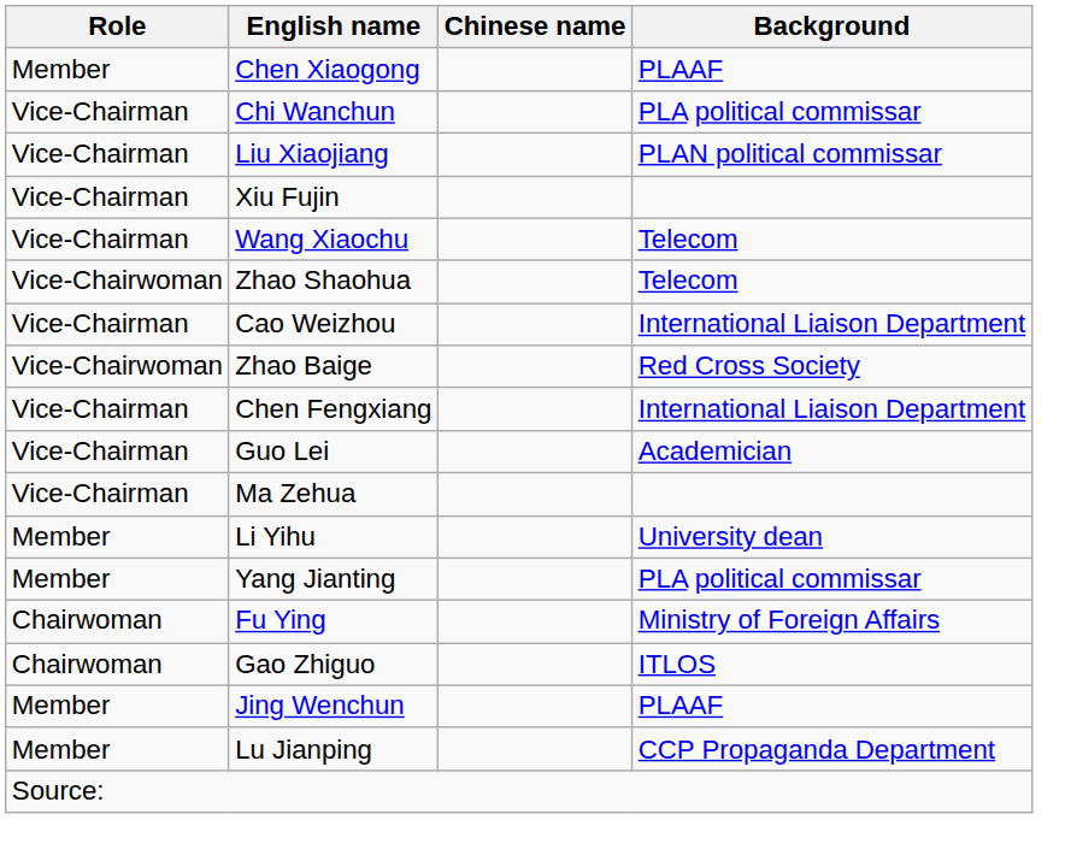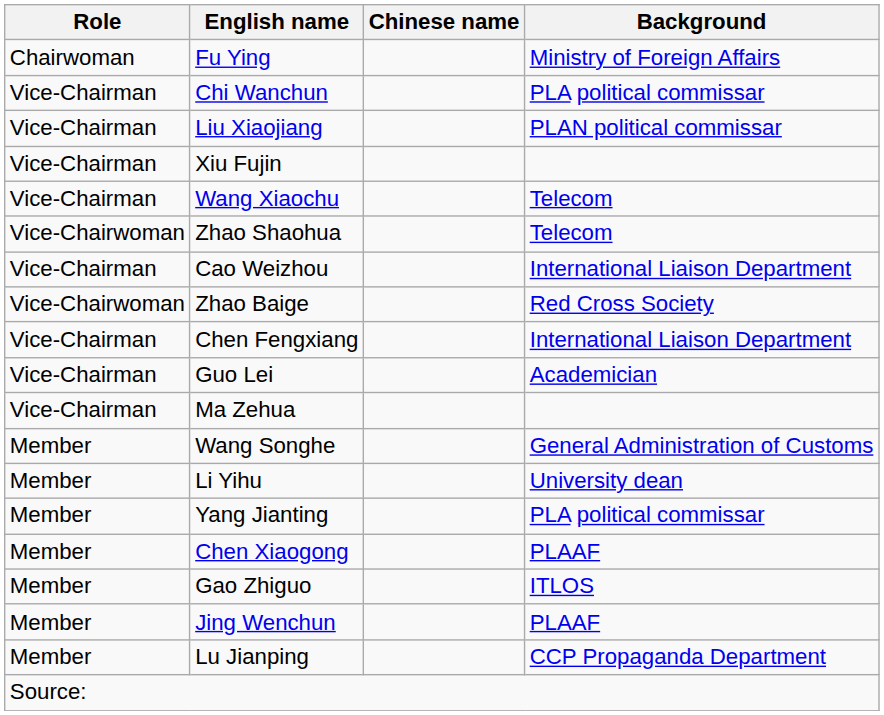 <table class="wikitable">
 <tr>
 <th>Role</th>
 <th>English name</th>
 <th>Chinese name</th>
 <th>Background</th>
 </tr>
 <tr>
-<td>Member</td>
-<td><a href='#'>Chen Xiaogong</a></td>
+<td>Chairwoman</td>
+<td><a href='#'>Fu Ying</a></td>
 <td></td>
-<td><a href='#'>PLAAF</a></td>
+<td><a href='#'>Ministry of Foreign Affairs</a></td>
 </tr>
 <tr>
 <td>Vice-Chairman</td>
 <td><a href='#'>Chi Wanchun</a></td>
 <td></td>
 <td><a href='#'>PLA</a> <a href='#'>political commissar</a></td>
 </tr>
 <tr>
 <td>Vice-Chairman</td>
 <td><a href='#'>Liu Xiaojiang</a></td>
 <td></td>
 <td><a href='#'>PLAN political commissar</a></td>
 </tr>
 <tr>
 <td>Vice-Chairman</td>
 <td>Xiu Fujin</td>
 <td></td>
 <td></td>
 </tr>
 <tr>
 <td>Vice-Chairman</td>
 <td><a href='#'>Wang Xiaochu</a></td>
 <td></td>
 <td><a href='#'>Telecom</a></td>
 </tr>
 <tr>
 <td>Vice-Chairwoman</td>
 <td>Zhao Shaohua</td>
 <td></td>
 <td><a href='#'>Telecom</a></td>
 </tr>
 <tr>
 <td>Vice-Chairman</td>
 <td>Cao Weizhou</td>
 <td></td>
 <td><a href='#'>International Liaison Department</a></td>
 </tr>
 <tr>
 <td>Vice-Chairwoman</td>
 <td>Zhao Baige</td>
 <td></td>
 <td><a href='#'>Red Cross Society</a></td>
 </tr>
 <tr>
 <td>Vice-Chairman</td>
 <td>Chen Fengxiang</td>
 <td></td>
 <td><a href='#'>International Liaison Department</a></td>
 </tr>
 <tr>
 <td>Vice-Chairman</td>
 <td>Guo Lei</td>
 <td></td>
 <td><a href='#'>Academician</a></td>
 </tr>
 <tr>
 <td>Vice-Chairman</td>
 <td>Ma Zehua</td>
 <td></td>
 <td></td>
 </tr>
 <tr>
 <td>Member</td>
+<td>Wang Songhe</td>
+<td></td>
+<td><a href='#'>General Administration of Customs</a></td>
+</tr>
+<tr>
+<td>Member</td>
 <td>Li Yihu</td>
 <td></td>
 <td><a href='#'>University dean</a></td>
 </tr>
 <tr>
 <td>Member</td>
 <td>Yang Jianting</td>
 <td></td>
 <td><a href='#'>PLA</a> <a href='#'>political commissar</a></td>
 </tr>
 <tr>
-<td>Chairwoman</td>
-<td><a href='#'>Fu Ying</a></td>
+<td>Member</td>
+<td><a href='#'>Chen Xiaogong</a></td>
 <td></td>
-<td><a href='#'>Ministry of Foreign Affairs</a></td>
+<td><a href='#'>PLAAF</a></td>
 </tr>
 <tr>
-<td>Chairwoman</td>
+<td>Member</td>
 <td>Gao Zhiguo</td>
 <td></td>
 <td><a href='#'>ITLOS</a></td>
 </tr>
 <tr>
 <td>Member</td>
 <td><a href='#'>Jing Wenchun</a></td>
 <td></td>
 <td><a href='#'>PLAAF</a></td>
 </tr>
 <tr>
 <td>Member</td>
 <td>Lu Jianping</td>
 <td></td>
 <td><a href='#'>CCP Propaganda Department</a></td>
 </tr>
 <tr>
 <td colspan="4">Source: </td>
 </tr>
 </table>
